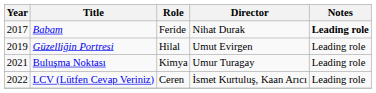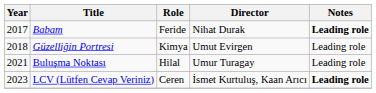 <table class="wikitable">
 <tr>
 <th>Year</th>
 <th>Title</th>
 <th>Role</th>
 <th>Director</th>
 <th>Notes</th>
 </tr>
 <tr>
 <td>2017</td>
 <td><em><a href='#'>Babam</a></em></td>
 <td>Feride</td>
 <td>Nihat Durak</td>
 <td><strong>Leading role</strong></td>
 </tr>
 <tr>
-<td>2019</td>
+<td>2018</td>
 <td><em><a href='#'>Güzelliğin Portresi</a></td>
-<td>Hilal</td>
+<td>Kimya</td>
 <td>Umut Evirgen</td>
 <td>Leading role</td>
 </tr>
 <tr>
 <td>2021</td>
 <td></em><a href='#'>Buluşma Noktası</a><em></td>
-<td>Kimya</td>
+<td>Hilal</td>
 <td>Umur Turagay</td>
 <td>Leading role</td>
 </tr>
 <tr>
-<td>2022</td>
+<td>2023</td>
 <td></em><a href='#'>LCV (Lütfen Cevap Veriniz)</a><em></td>
 <td>Ceren</td>
 <td>İsmet Kurtuluş, Kaan Arıcı</td>
-<td>Leading role</td>
+<td><strong>Leading role</strong></td>
 </tr>
 <tr>
 </tr>
 </table>
